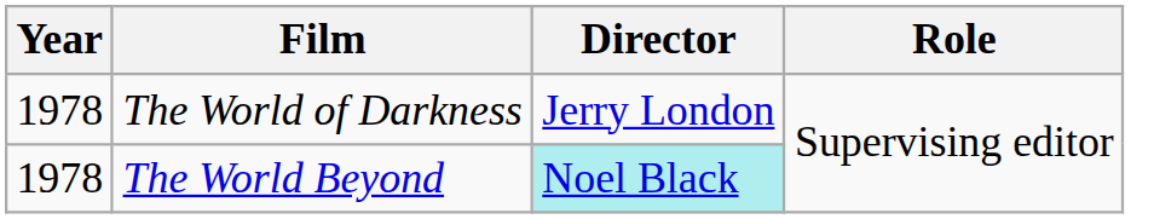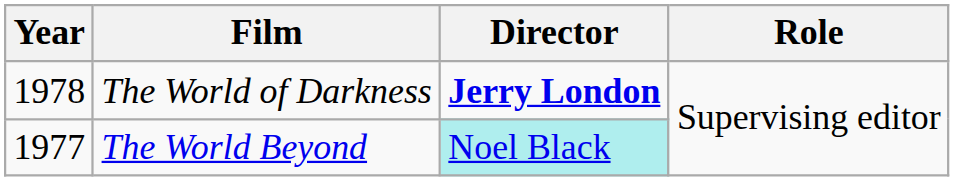 <table class="wikitable">
 <tr>
 <th>Year</th>
 <th>Film</th>
 <th>Director</th>
 <th>Role</th>
 </tr>
 <tr>
 <td>1978</td>
 <td><em>The World of Darkness</em></td>
-<td><a href='#'>Jerry London</a></td>
+<td><strong><a href='#'>Jerry London</a></strong></td>
 <td rowspan=2>Supervising editor</td>
 </tr>
 <tr>
-<td>1978</td>
+<td>1977</td>
 <td><em><a href='#'>The World Beyond</a></em></td>
 <td style="background: paleturquoise;"><a href='#'>Noel Black</a></td>
 </tr>
 </table>
